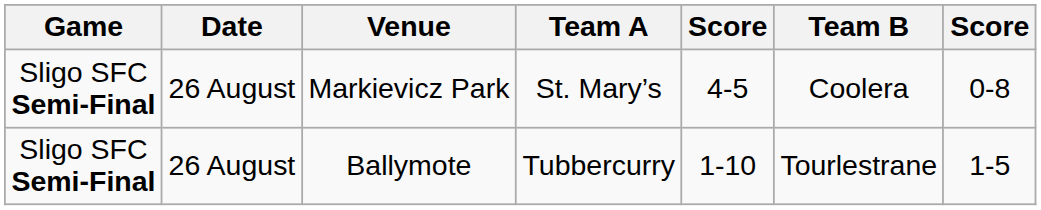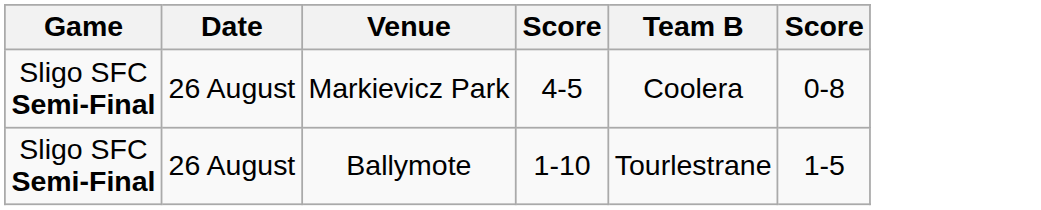 <table class="wikitable">
 <tr>
 <th>Game</th>
 <th>Date</th>
 <th>Venue</th>
-<th>Team A</th>
 <th>Score</th>
 <th>Team B</th>
 <th>Score</th>
 </tr>
 <tr align="center">
 <td>Sligo SFC<br><strong>Semi-Final</strong></td>
 <td>26 August</td>
 <td>Markievicz Park</td>
-<td>St. Mary’s</td>
 <td>4-5</td>
 <td>Coolera</td>
 <td>0-8</td>
 </tr>
 <tr align="center">
 <td>Sligo SFC<br><strong>Semi-Final</strong></td>
 <td>26 August</td>
 <td>Ballymote</td>
-<td>Tubbercurry</td>
 <td>1-10</td>
 <td>Tourlestrane</td>
 <td>1-5</td>
 </tr>
 </table>
